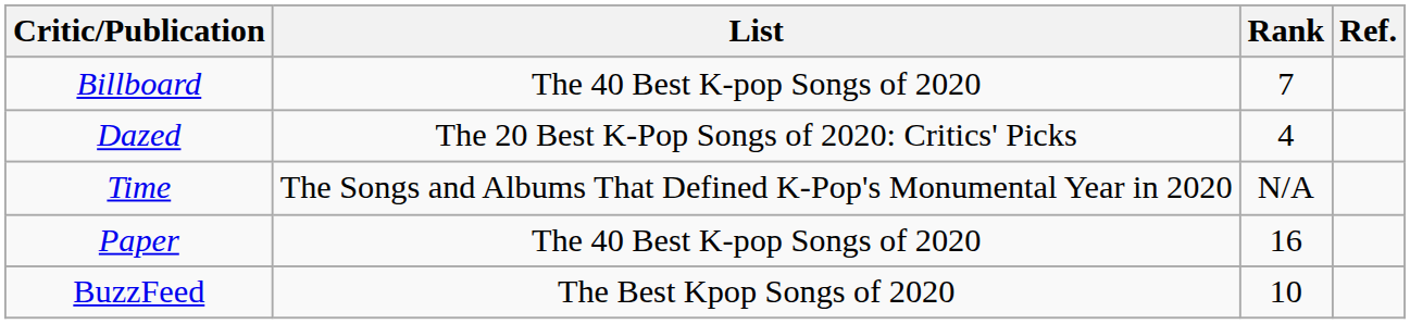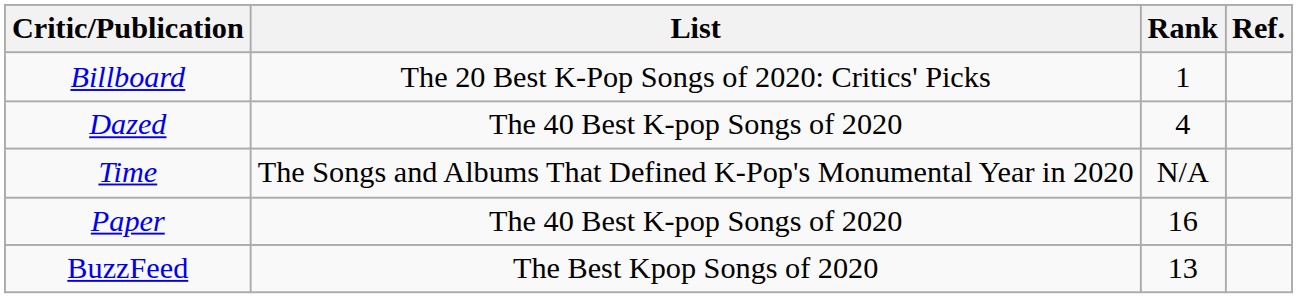 <table class="sortable wikitable">
 <tr>
 <th>Critic/Publication</th>
 <th>List</th>
 <th>Rank</th>
 <th>Ref.</th>
 </tr>
 <tr>
 <td align="center"><em><a href='#'>Billboard</a></em></td>
-<td align="center">The 40 Best K-pop Songs of 2020</td>
-<td align="center">7</td>
+<td align="center">The 20 Best K-Pop Songs of 2020: Critics' Picks</td>
+<td align="center">1</td>
 <td align="center"></td>
 </tr>
 <tr>
 <td align="center"><em><a href='#'>Dazed</a></em></td>
-<td align="center">The 20 Best K-Pop Songs of 2020: Critics' Picks</td>
+<td align="center">The 40 Best K-pop Songs of 2020</td>
 <td align="center">4</td>
 <td align="center"></td>
 </tr>
 <tr>
 <td align="center"><em><a href='#'>Time</a></em></td>
 <td align="center">The Songs and Albums That Defined K-Pop's Monumental Year in 2020</td>
 <td align="center">N/A</td>
 <td align="center"></td>
 </tr>
 <tr>
 <td align="center"><em><a href='#'>Paper</a></em></td>
 <td align="center">The 40 Best K-pop Songs of 2020</td>
 <td align="center">16</td>
 <td align="center"></td>
 </tr>
 <tr>
 <td align="center"><a href='#'>BuzzFeed</a></td>
 <td align="center">The Best Kpop Songs of 2020</td>
-<td align="center">10</td>
+<td align="center">13</td>
 <td align="center"></td>
 </tr>
 </table>
